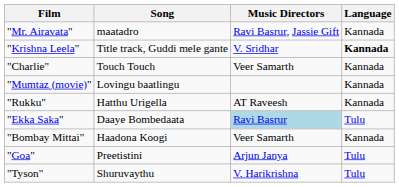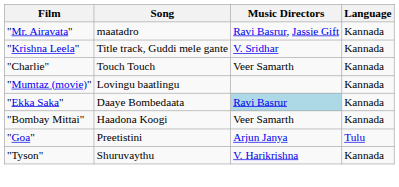 <table class="wikitable sortable">
 <tr>
 <th>Film</th>
 <th>Song</th>
 <th>Music Directors</th>
 <th>Language</th>
 </tr>
 <tr>
 <td>"<a href='#'>Mr. Airavata</a>"</td>
 <td>maatadro</td>
 <td><a href='#'>Ravi Basrur</a>, <a href='#'>Jassie Gift</a></td>
 <td>Kannada</td>
 </tr>
 <tr>
 <td>"<a href='#'>Krishna Leela</a>"</td>
 <td>Title track, Guddi mele gante</td>
 <td><a href='#'>V. Sridhar</a></td>
-<td><strong>Kannada</strong></td>
+<td>Kannada</td>
 </tr>
 <tr>
 <td>"Charlie"</td>
 <td>Touch Touch</td>
 <td>Veer Samarth</td>
 <td>Kannada</td>
 </tr>
 <tr>
 <td>"<a href='#'>Mumtaz (movie)</a>"</td>
 <td>Lovingu baatlingu</td>
 <td></td>
 <td>Kannada</td>
 </tr>
 <tr>
-<td>"Rukku"</td>
-<td>Hatthu Urigella</td>
-<td>AT Raveesh</td>
-<td>Kannada</td>
-</tr>
-<tr>
 <td>"<a href='#'>Ekka Saka</a>"</td>
 <td>Daaye Bombedaata</td>
 <td style="background: lightblue;"><a href='#'>Ravi Basrur</a></td>
-<td><a href='#'>Tulu</a></td>
+<td>Kannada</td>
 </tr>
 <tr>
 <td>"Bombay Mittai"</td>
 <td>Haadona Koogi</td>
 <td>Veer Samarth</td>
 <td>Kannada</td>
 </tr>
 <tr>
 <td>"<a href='#'>Goa</a>"</td>
 <td>Preetistini</td>
 <td><a href='#'>Arjun Janya</a></td>
 <td><a href='#'>Tulu</a></td>
 </tr>
 <tr>
 <td>"Tyson"</td>
 <td>Shuruvaythu</td>
 <td><a href='#'>V. Harikrishna</a></td>
-<td><a href='#'>Tulu</a></td>
+<td>Kannada</td>
 </tr>
 </table>
